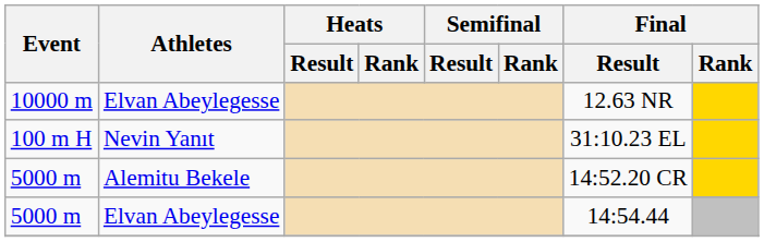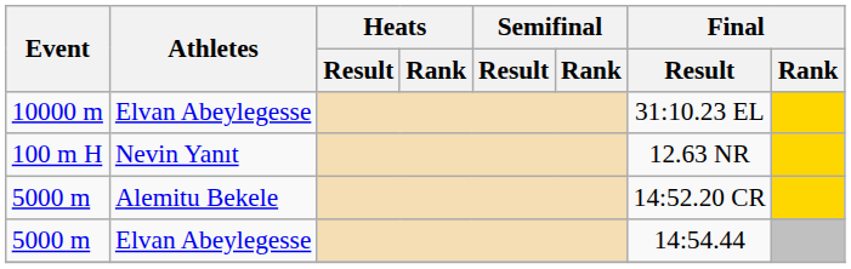 <table class="wikitable" border="1" style="font-size:90%">
 <tr>
 <th rowspan="2">Event</th>
 <th rowspan="2">Athletes</th>
 <th colspan="2">Heats</th>
 <th colspan="2">Semifinal</th>
 <th colspan="2">Final</th>
 </tr>
 <tr>
 <th>Result</th>
 <th>Rank</th>
 <th>Result</th>
 <th>Rank</th>
 <th>Result</th>
 <th>Rank</th>
 </tr>
 <tr>
 <td><a href='#'>10000 m</a></td>
 <td><a href='#'>Elvan Abeylegesse</a></td>
 <td colspan="4" bgcolor="wheat"></td>
-<td align=center>12.63 NR</td>
+<td align=center>31:10.23 EL</td>
 <td align="center" bgcolor=gold></td>
 </tr>
 <tr>
 <td><a href='#'>100 m H</a></td>
 <td><a href='#'>Nevin Yanıt</a></td>
 <td colspan="4" bgcolor="wheat"></td>
-<td align=center>31:10.23 EL</td>
+<td align=center>12.63 NR</td>
 <td align="center" bgcolor=gold></td>
 </tr>
 <tr>
 <td><a href='#'>5000 m</a></td>
 <td><a href='#'>Alemitu Bekele</a></td>
 <td colspan="4" bgcolor="wheat"></td>
 <td align=center>14:52.20 CR</td>
 <td align=center bgcolor="gold"></td>
 </tr>
 <tr>
 <td><a href='#'>5000 m</a></td>
 <td><a href='#'>Elvan Abeylegesse</a></td>
 <td colspan="4" bgcolor="wheat"></td>
 <td align=center>14:54.44</td>
 <td align=center bgcolor="silver"></td>
 </tr>
 <tr>
 </tr>
 </table>
